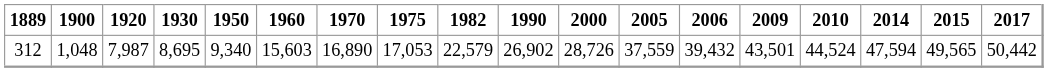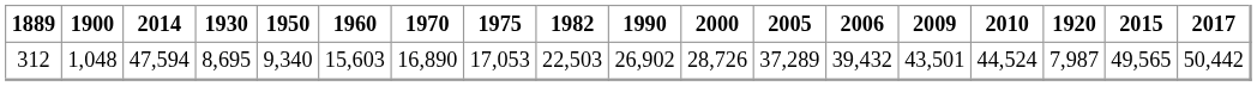 <table align="center" rules="all" cellspacing="0" cellpadding="4" style="border: 1px solid #999; border-right: 2px solid #999; border-bottom:2px solid #999">
 <tr>
 <th>1889</th>
 <th>1900</th>
-<th>1920</th>
+<th>2014</th>
 <th>1930</th>
 <th>1950</th>
 <th>1960</th>
 <th>1970</th>
 <th>1975</th>
 <th>1982</th>
 <th>1990</th>
 <th>2000</th>
 <th>2005</th>
 <th>2006</th>
 <th>2009</th>
 <th>2010</th>
-<th>2014</th>
+<th>1920</th>
 <th>2015</th>
 <th>2017</th>
 </tr>
 <tr>
 <td align="center">312</td>
 <td align="center">1,048</td>
-<td align="center">7,987</td>
+<td align="center">47,594</td>
 <td align="center">8,695</td>
 <td align="center">9,340</td>
 <td align="center">15,603</td>
 <td align="center">16,890</td>
 <td align="center">17,053</td>
-<td align="center">22,579</td>
+<td align="center">22,503</td>
 <td align="center">26,902</td>
 <td align="center">28,726</td>
-<td align="center">37,559</td>
+<td align="center">37,289</td>
 <td align="center">39,432</td>
 <td align="center">43,501</td>
 <td align="center">44,524</td>
-<td align="center">47,594</td>
+<td align="center">7,987</td>
 <td>49,565</td>
 <td align="center">50,442</td>
 </tr>
 </table>
